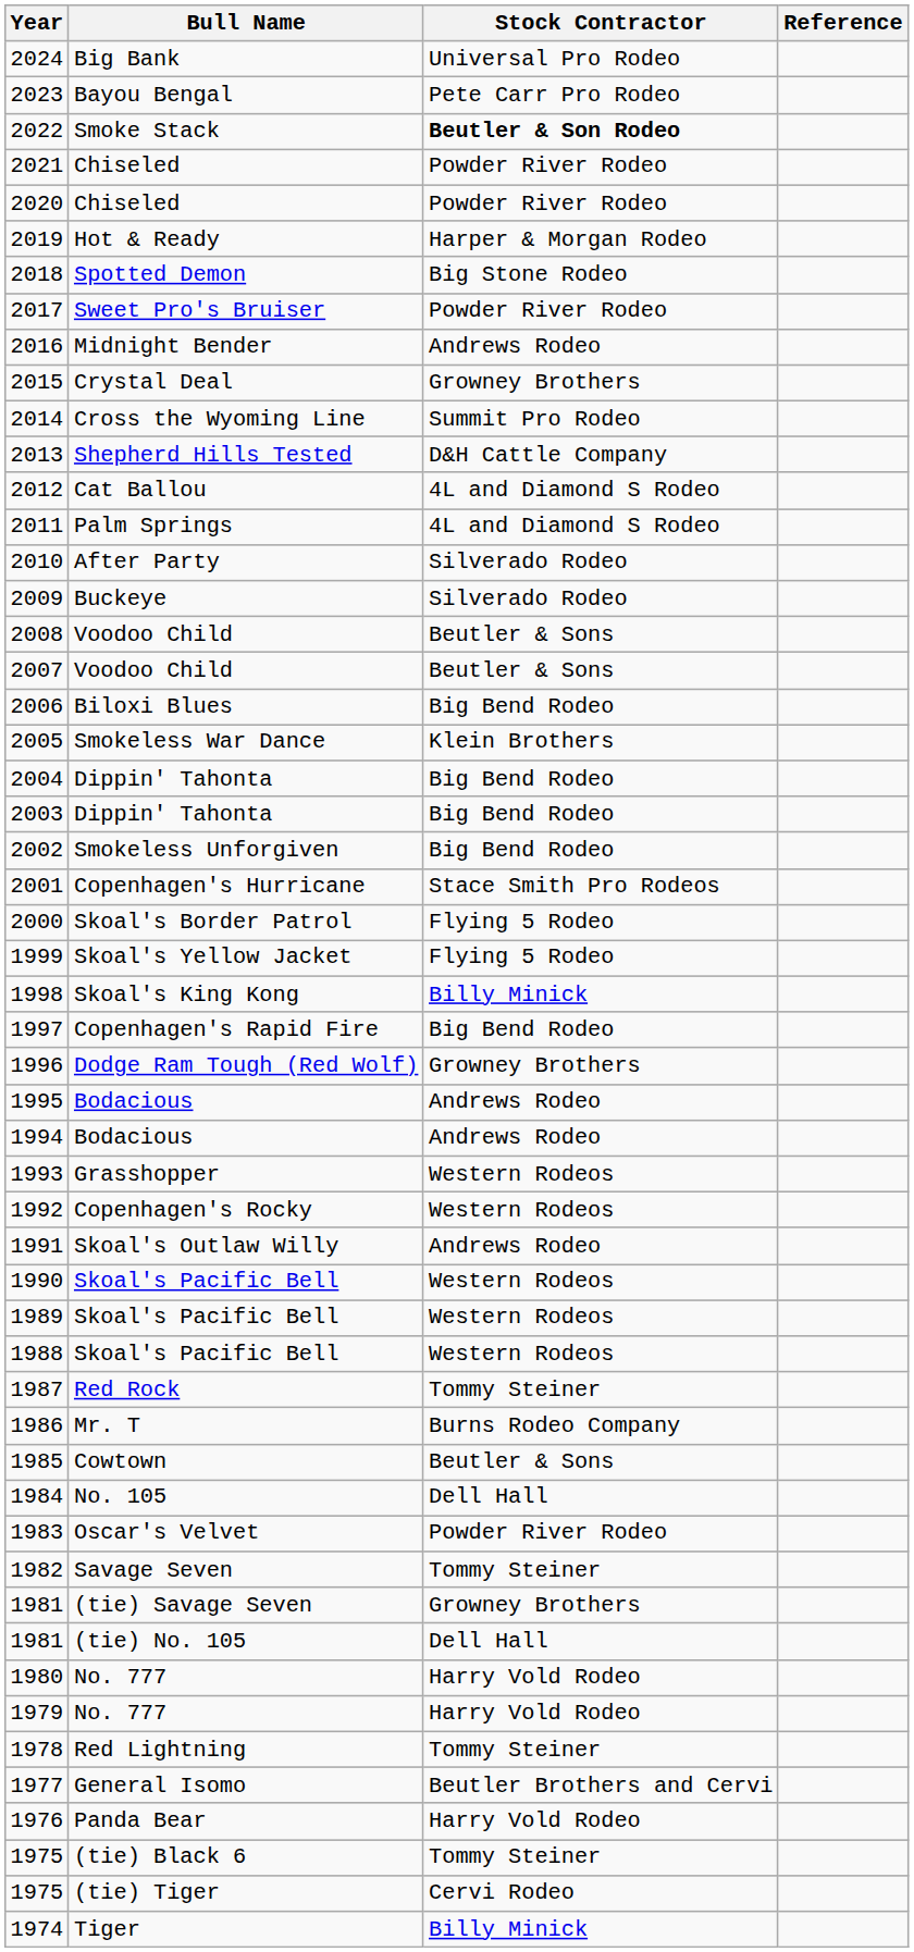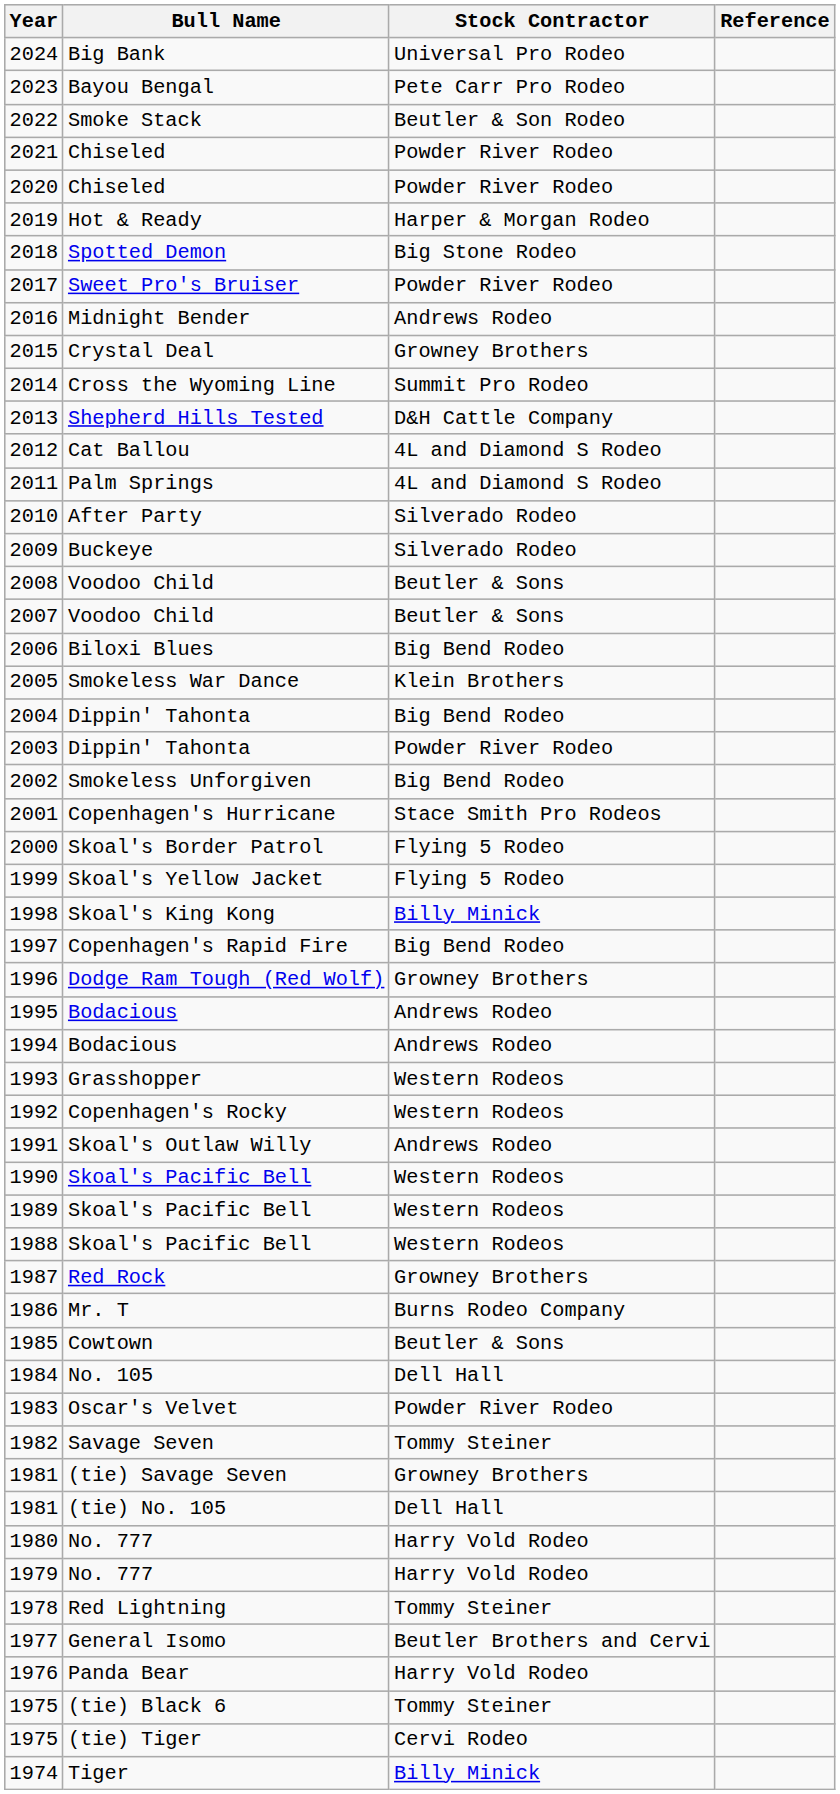 <table class="wikitable">
 <tr>
 <th>Year</th>
 <th>Bull Name</th>
 <th>Stock Contractor</th>
 <th>Reference</th>
 </tr>
 <tr>
 <td>2024</td>
 <td>Big Bank</td>
 <td>Universal Pro Rodeo</td>
 <td></td>
 </tr>
 <tr>
 <td>2023</td>
 <td>Bayou Bengal</td>
 <td>Pete Carr Pro Rodeo</td>
 <td></td>
 </tr>
 <tr>
 <td>2022</td>
 <td>Smoke Stack</td>
-<td><strong>Beutler & Son Rodeo</strong></td>
+<td>Beutler & Son Rodeo</td>
 <td></td>
 </tr>
 <tr>
 <td>2021</td>
 <td>Chiseled</td>
 <td>Powder River Rodeo</td>
 <td></td>
 </tr>
 <tr>
 <td>2020</td>
 <td>Chiseled</td>
 <td>Powder River Rodeo</td>
 <td></td>
 </tr>
 <tr>
 <td>2019</td>
 <td>Hot & Ready</td>
 <td>Harper & Morgan Rodeo</td>
 <td></td>
 </tr>
 <tr>
 <td>2018</td>
 <td><a href='#'>Spotted Demon</a></td>
 <td>Big Stone Rodeo</td>
 <td></td>
 </tr>
 <tr>
 <td>2017</td>
 <td><a href='#'>Sweet Pro's Bruiser</a></td>
 <td>Powder River Rodeo</td>
 <td></td>
 </tr>
 <tr>
 <td>2016</td>
 <td>Midnight Bender</td>
 <td>Andrews Rodeo</td>
 <td></td>
 </tr>
 <tr>
 <td>2015</td>
 <td>Crystal Deal</td>
 <td>Growney Brothers</td>
 <td></td>
 </tr>
 <tr>
 <td>2014</td>
 <td>Cross the Wyoming Line</td>
 <td>Summit Pro Rodeo</td>
 <td></td>
 </tr>
 <tr>
 <td>2013</td>
 <td><a href='#'>Shepherd Hills Tested</a></td>
 <td>D&H Cattle Company</td>
 <td></td>
 </tr>
 <tr>
 <td>2012</td>
 <td>Cat Ballou</td>
 <td>4L and Diamond S Rodeo</td>
 <td></td>
 </tr>
 <tr>
 <td>2011</td>
 <td>Palm Springs</td>
 <td>4L and Diamond S Rodeo</td>
 <td></td>
 </tr>
 <tr>
 <td>2010</td>
 <td>After Party</td>
 <td>Silverado Rodeo</td>
 <td></td>
 </tr>
 <tr>
 <td>2009</td>
 <td>Buckeye</td>
 <td>Silverado Rodeo</td>
 <td></td>
 </tr>
 <tr>
 <td>2008</td>
 <td>Voodoo Child</td>
 <td>Beutler & Sons</td>
 <td></td>
 </tr>
 <tr>
 <td>2007</td>
 <td>Voodoo Child</td>
 <td>Beutler & Sons</td>
 <td></td>
 </tr>
 <tr>
 <td>2006</td>
 <td>Biloxi Blues</td>
 <td>Big Bend Rodeo</td>
 <td></td>
 </tr>
 <tr>
 <td>2005</td>
 <td>Smokeless War Dance</td>
 <td>Klein Brothers</td>
 <td></td>
 </tr>
 <tr>
 <td>2004</td>
 <td>Dippin' Tahonta</td>
 <td>Big Bend Rodeo</td>
 <td></td>
 </tr>
 <tr>
 <td>2003</td>
 <td>Dippin' Tahonta</td>
-<td>Big Bend Rodeo</td>
+<td>Powder River Rodeo</td>
 <td></td>
 </tr>
 <tr>
 <td>2002</td>
 <td>Smokeless Unforgiven</td>
 <td>Big Bend Rodeo</td>
 <td></td>
 </tr>
 <tr>
 <td>2001</td>
 <td>Copenhagen's Hurricane</td>
 <td>Stace Smith Pro Rodeos</td>
 <td></td>
 </tr>
 <tr>
 <td>2000</td>
 <td>Skoal's Border Patrol</td>
 <td>Flying 5 Rodeo</td>
 <td></td>
 </tr>
 <tr>
 <td>1999</td>
 <td>Skoal's Yellow Jacket</td>
 <td>Flying 5 Rodeo</td>
 <td></td>
 </tr>
 <tr>
 <td>1998</td>
 <td>Skoal's King Kong</td>
 <td><a href='#'>Billy Minick</a></td>
 <td></td>
 </tr>
 <tr>
 <td>1997</td>
 <td>Copenhagen's Rapid Fire</td>
 <td>Big Bend Rodeo</td>
 <td></td>
 </tr>
 <tr>
 <td>1996</td>
 <td><a href='#'>Dodge Ram Tough (Red Wolf)</a></td>
 <td>Growney Brothers</td>
 <td></td>
 </tr>
 <tr>
 <td>1995</td>
 <td><a href='#'>Bodacious</a></td>
 <td>Andrews Rodeo</td>
 <td></td>
 </tr>
 <tr>
 <td>1994</td>
 <td>Bodacious</td>
 <td>Andrews Rodeo</td>
 <td></td>
 </tr>
 <tr>
 <td>1993</td>
 <td>Grasshopper</td>
 <td>Western Rodeos</td>
 <td></td>
 </tr>
 <tr>
 <td>1992</td>
 <td>Copenhagen's Rocky</td>
 <td>Western Rodeos</td>
 <td></td>
 </tr>
 <tr>
 <td>1991</td>
 <td>Skoal's Outlaw Willy</td>
 <td>Andrews Rodeo</td>
 <td></td>
 </tr>
 <tr>
 <td>1990</td>
 <td><a href='#'>Skoal's Pacific Bell</a></td>
 <td>Western Rodeos</td>
 <td></td>
 </tr>
 <tr>
 <td>1989</td>
 <td>Skoal's Pacific Bell</td>
 <td>Western Rodeos</td>
 <td></td>
 </tr>
 <tr>
 <td>1988</td>
 <td>Skoal's Pacific Bell</td>
 <td>Western Rodeos</td>
 <td></td>
 </tr>
 <tr>
 <td>1987</td>
 <td><a href='#'>Red Rock</a></td>
-<td>Tommy Steiner</td>
+<td>Growney Brothers</td>
 <td></td>
 </tr>
 <tr>
 <td>1986</td>
 <td>Mr. T</td>
 <td>Burns Rodeo Company</td>
 <td></td>
 </tr>
 <tr>
 <td>1985</td>
 <td>Cowtown</td>
 <td>Beutler & Sons</td>
 <td></td>
 </tr>
 <tr>
 <td>1984</td>
 <td>No. 105</td>
 <td>Dell Hall</td>
 <td></td>
 </tr>
 <tr>
 <td>1983</td>
 <td>Oscar's Velvet</td>
 <td>Powder River Rodeo</td>
 <td></td>
 </tr>
 <tr>
 <td>1982</td>
 <td>Savage Seven</td>
 <td>Tommy Steiner</td>
 <td></td>
 </tr>
 <tr>
 <td>1981</td>
 <td>(tie) Savage Seven</td>
 <td>Growney Brothers</td>
 <td></td>
 </tr>
 <tr>
 <td>1981</td>
 <td>(tie) No. 105</td>
 <td>Dell Hall</td>
 <td></td>
 </tr>
 <tr>
 <td>1980</td>
 <td>No. 777</td>
 <td>Harry Vold Rodeo</td>
 <td></td>
 </tr>
 <tr>
 <td>1979</td>
 <td>No. 777</td>
 <td>Harry Vold Rodeo</td>
 <td></td>
 </tr>
 <tr>
 <td>1978</td>
 <td>Red Lightning</td>
 <td>Tommy Steiner</td>
 <td></td>
 </tr>
 <tr>
 <td>1977</td>
 <td>General Isomo</td>
 <td>Beutler Brothers and Cervi</td>
 <td></td>
 </tr>
 <tr>
 <td>1976</td>
 <td>Panda Bear</td>
 <td>Harry Vold Rodeo</td>
 <td></td>
 </tr>
 <tr>
 <td>1975</td>
 <td>(tie) Black 6</td>
 <td>Tommy Steiner</td>
 <td></td>
 </tr>
 <tr>
 <td>1975</td>
 <td>(tie) Tiger</td>
 <td>Cervi Rodeo</td>
 <td></td>
 </tr>
 <tr>
 <td>1974</td>
 <td>Tiger</td>
 <td><a href='#'>Billy Minick</a></td>
 <td></td>
 </tr>
 </table>
